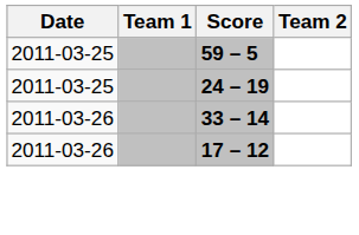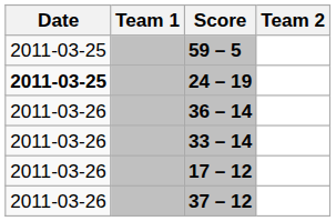 <table class="wikitable" style="margin:0.5em auto; font-size:95%">
 <tr>
 <th>Date</th>
 <th>Team 1</th>
 <th>Score</th>
 <th>Team 2</th>
 </tr>
 <tr>
 <td>2011-03-25</td>
 <td bgcolor="silver"></td>
 <td bgcolor="silver"><strong>59 – 5</strong></td>
 <td bgcolor="white"></td>
 </tr>
 <tr>
-<td>2011-03-25</td>
+<td><strong>2011-03-25</strong></td>
 <td bgcolor="silver"></td>
 <td bgcolor="silver"><strong>24 – 19</strong></td>
+<td bgcolor="white"></td>
+</tr>
+<tr>
+<td>2011-03-26</td>
+<td bgcolor="silver"></td>
+<td bgcolor="silver"><strong>36 – 14</strong></td>
 <td bgcolor="white"></td>
 </tr>
 <tr>
 <td>2011-03-26</td>
 <td bgcolor="silver"></td>
 <td bgcolor="silver"><strong>33 – 14</strong></td>
 <td bgcolor="white"></td>
 </tr>
 <tr>
 <td>2011-03-26</td>
 <td bgcolor="silver"></td>
 <td bgcolor="silver"><strong>17 – 12</strong></td>
 <td bgcolor="white"></td>
 </tr>
+<tr>
+<td>2011-03-26</td>
+<td bgcolor="silver"></td>
+<td bgcolor="silver"><strong>37 – 12</strong></td>
+<td bgcolor="white"></td>
+</tr>
 </table>
